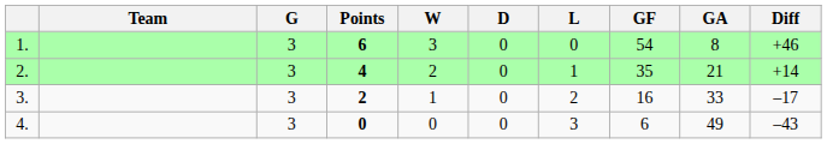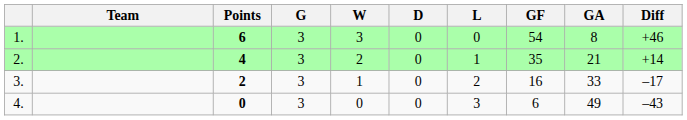 <table class=wikitable style="text-align:center">
 <tr bgcolor="#DCDCDC">
 <th width="25"></th>
 <th width="200">Team</th>
+<th width="60">Points</th>
 <th width="60">G</th>
-<th width="60">Points</th>
 <th width="60">W</th>
 <th width="60">D</th>
 <th width="60">L</th>
 <th width="60">GF</th>
 <th width="60">GA</th>
 <th width="60">Diff</th>
 </tr>
 <tr bgcolor=#AAFFAA>
 <td>1.</td>
 <td align=left></td>
+<td><strong>6</strong></td>
 <td>3</td>
-<td><strong>6</strong></td>
 <td>3</td>
 <td>0</td>
 <td>0</td>
 <td>54</td>
 <td>8</td>
 <td>+46</td>
 </tr>
 <tr bgcolor=#AAFFAA>
 <td>2.</td>
 <td align=left></td>
+<td><strong>4</strong></td>
 <td>3</td>
-<td><strong>4</strong></td>
 <td>2</td>
 <td>0</td>
 <td>1</td>
 <td>35</td>
 <td>21</td>
 <td>+14</td>
 </tr>
 <tr>
 <td>3.</td>
 <td align=left></td>
+<td><strong>2</strong></td>
 <td>3</td>
-<td><strong>2</strong></td>
 <td>1</td>
 <td>0</td>
 <td>2</td>
 <td>16</td>
 <td>33</td>
 <td>–17</td>
 </tr>
 <tr>
 <td>4.</td>
 <td align=left></td>
+<td><strong>0</strong></td>
 <td>3</td>
-<td><strong>0</strong></td>
 <td>0</td>
 <td>0</td>
 <td>3</td>
 <td>6</td>
 <td>49</td>
 <td>–43</td>
 </tr>
 </table>
